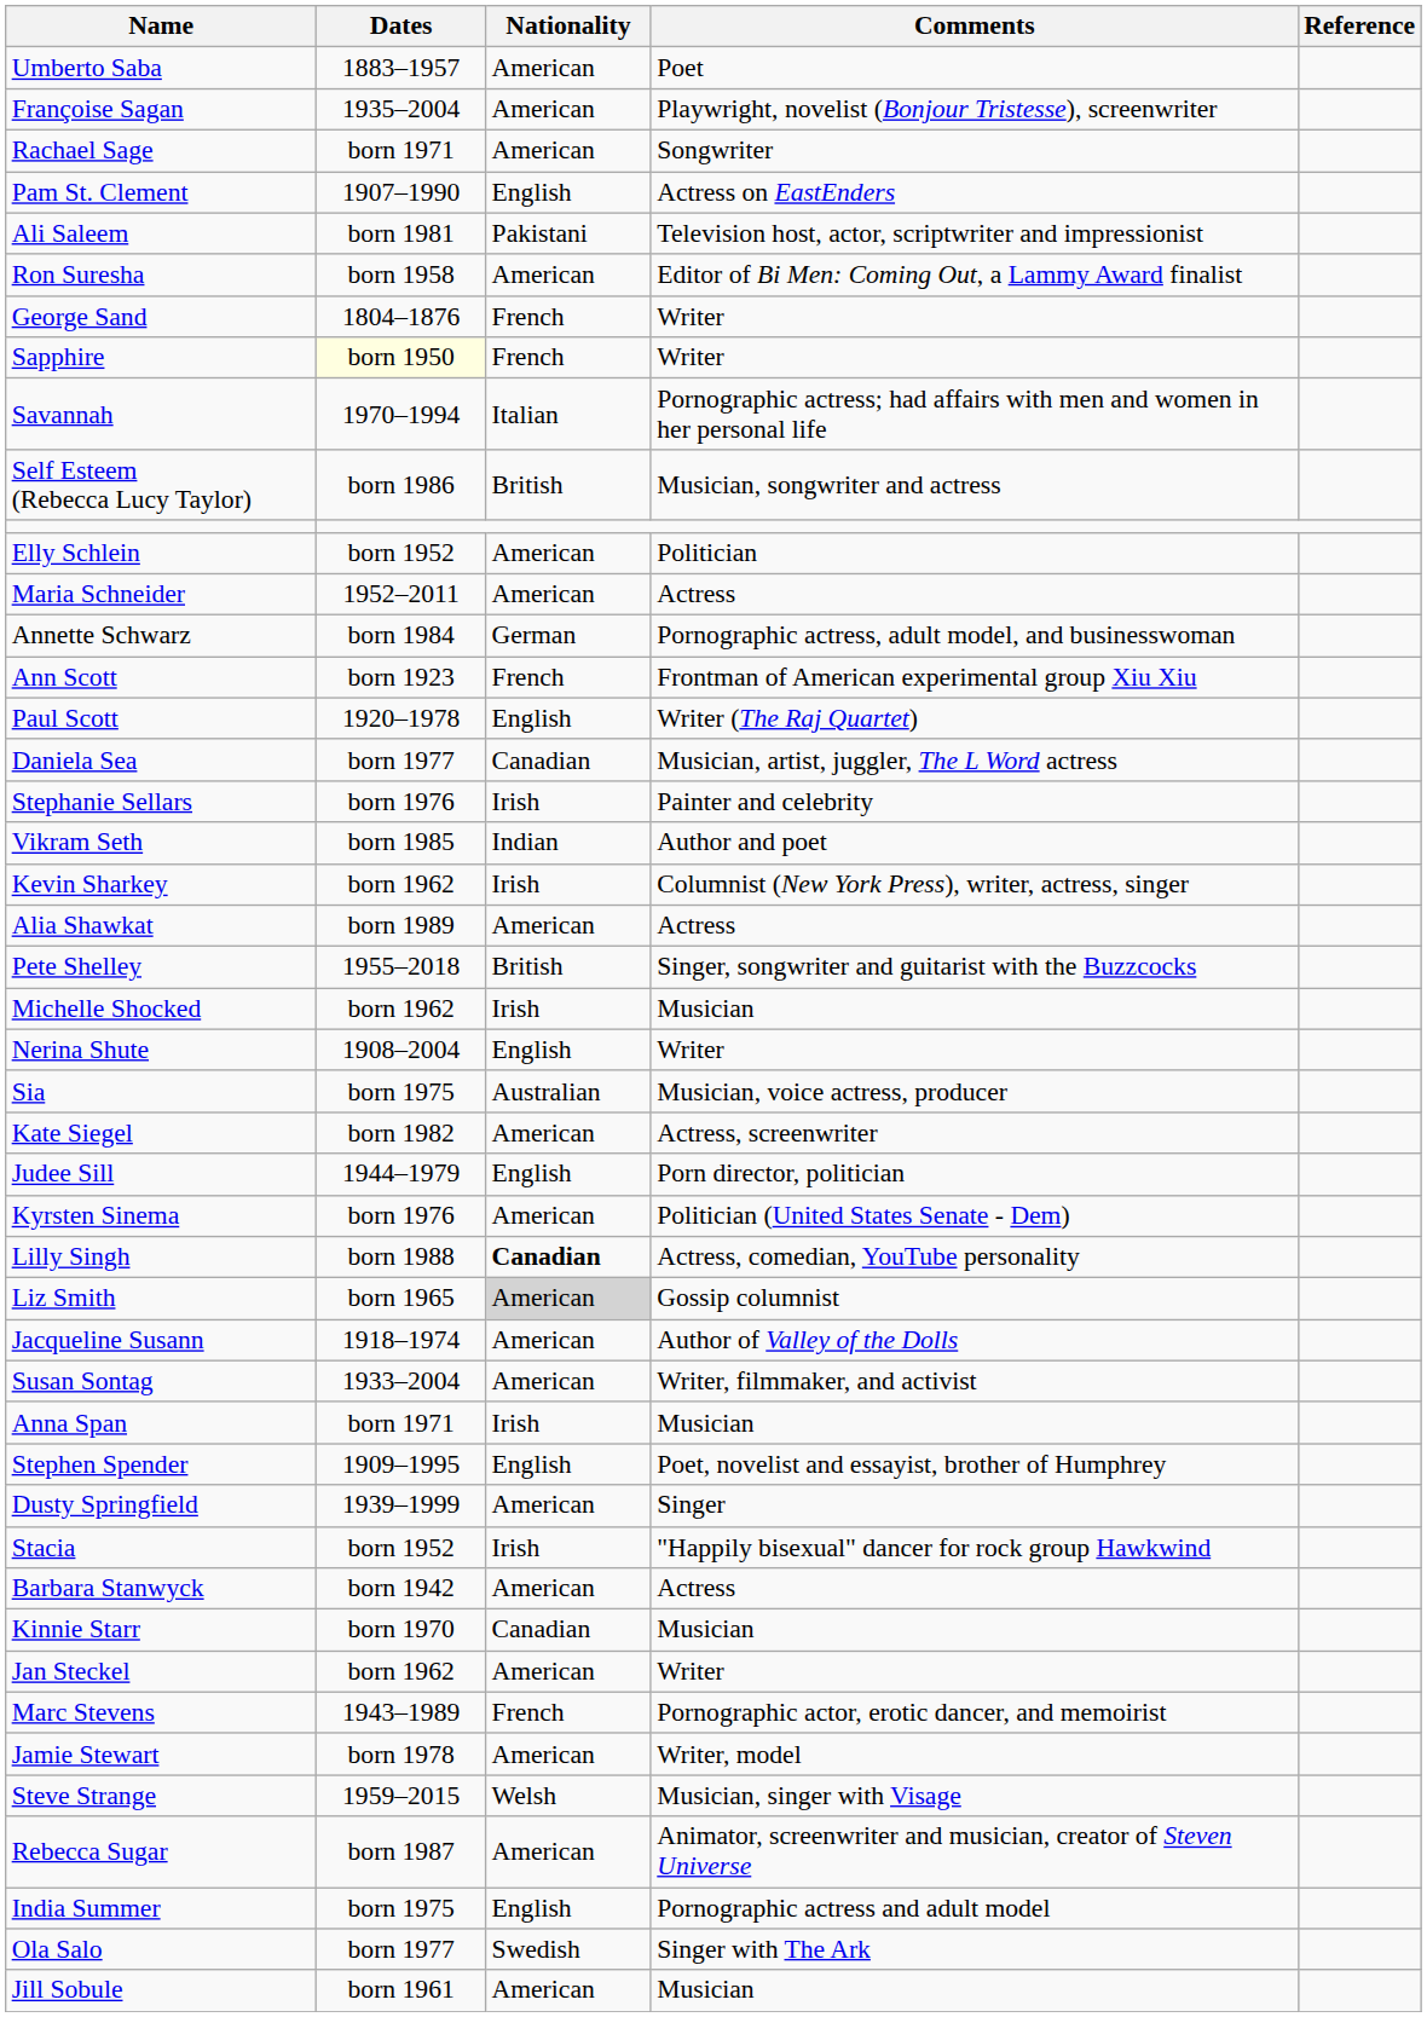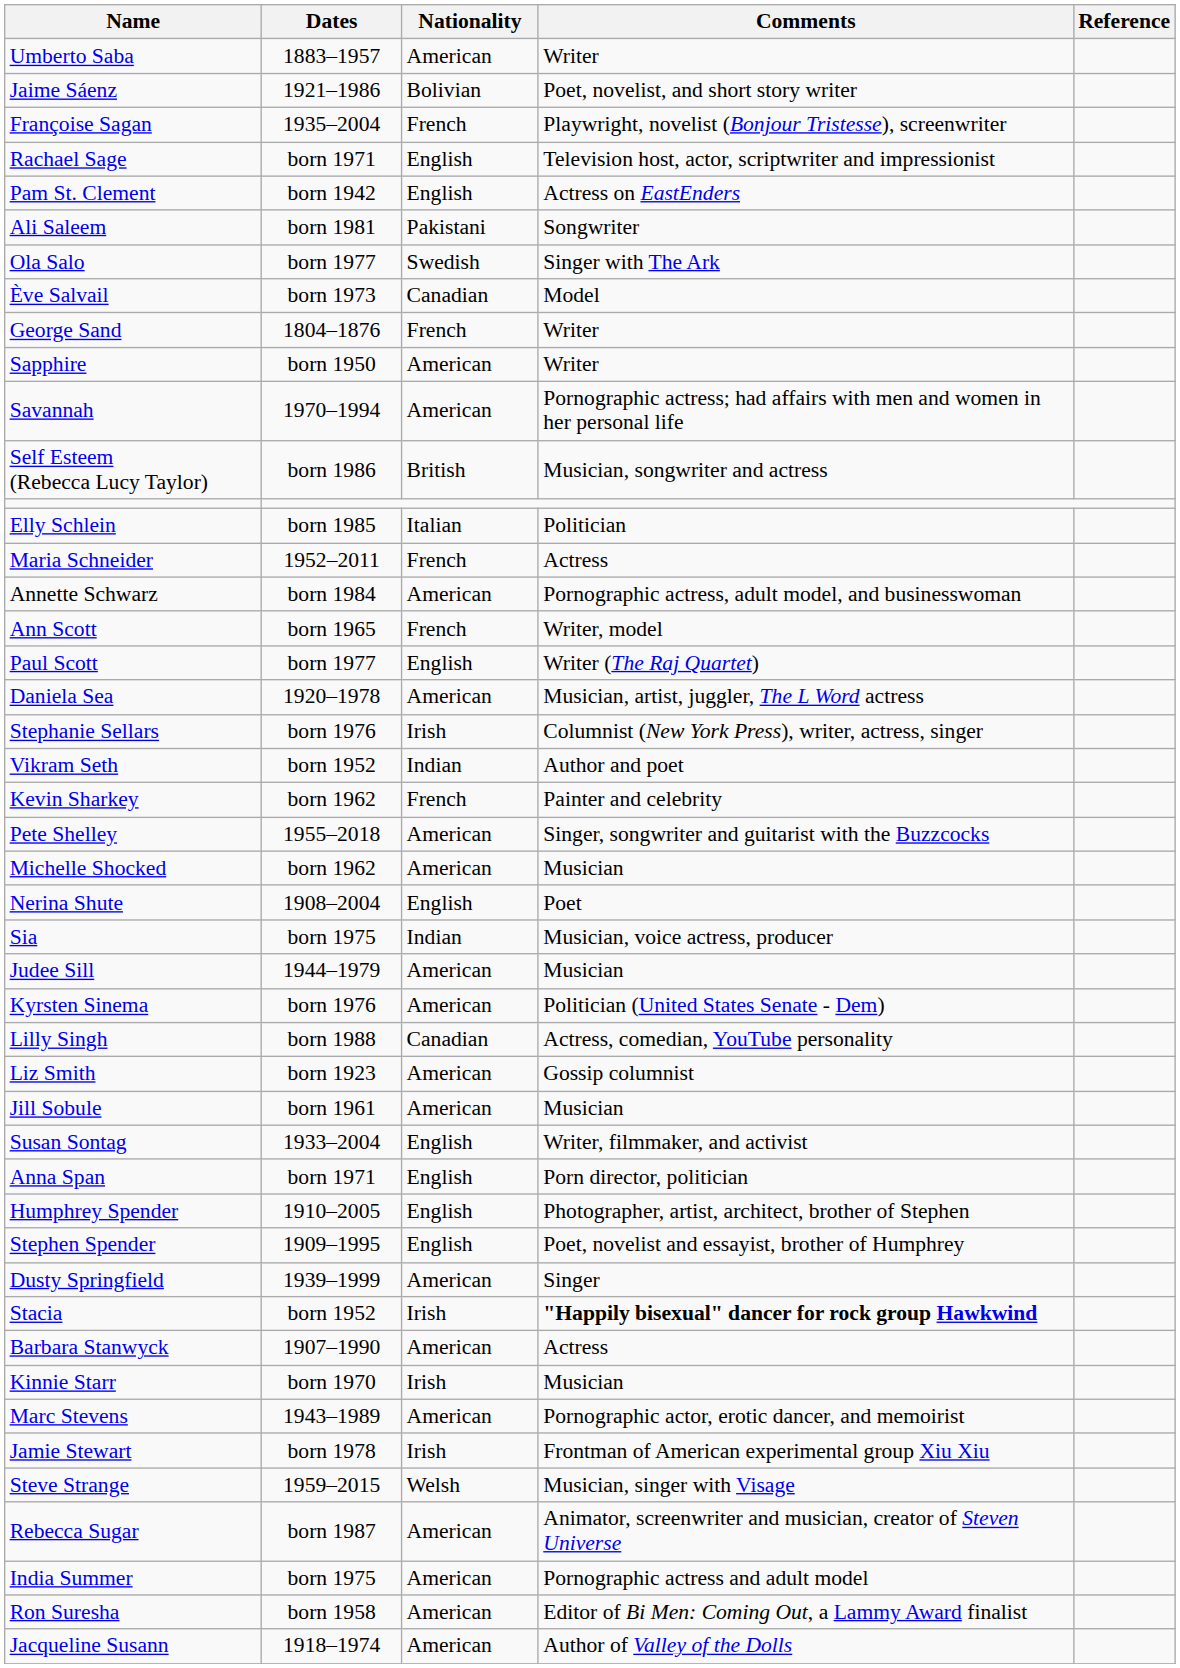 <table class="wikitable sortable plainrowheaders">
 <tr>
 <th style="width:24%;">Name</th>
 <th style="width:13%;">Dates</th>
 <th style="width:12%;">Nationality</th>
 <th style="width:53%;">Comments</th>
 <th style="width:3%;">Reference</th>
 </tr>
 <tr valign="top">
 <td><a href='#'>Umberto Saba</a></td>
 <td align=center>1883–1957</td>
 <td>American</td>
-<td>Poet</td>
+<td>Writer</td>
+<td></td>
+</tr>
+<tr>
+<td><a href='#'>Jaime Sáenz</a></td>
+<td align=center>1921–1986</td>
+<td>Bolivian</td>
+<td>Poet, novelist, and short story writer</td>
 <td></td>
 </tr>
 <tr>
 <td><a href='#'>Françoise Sagan</a></td>
 <td align=center>1935–2004</td>
-<td>American</td>
+<td>French</td>
 <td>Playwright, novelist (<em><a href='#'>Bonjour Tristesse</a></em>), screenwriter</td>
 <td></td>
 </tr>
 <tr>
 <td><a href='#'>Rachael Sage</a></td>
 <td align=center>born 1971</td>
-<td>American</td>
-<td>Songwriter</td>
+<td>English</td>
+<td>Television host, actor, scriptwriter and impressionist</td>
 <td></td>
 </tr>
 <tr>
 <td><a href='#'>Pam St. Clement</a></td>
-<td align=center>1907–1990</td>
+<td align=center>born 1942</td>
 <td>English</td>
 <td>Actress on <em><a href='#'>EastEnders</a></em></td>
 <td></td>
 </tr>
 <tr>
 <td><a href='#'>Ali Saleem</a></td>
 <td align=center>born 1981</td>
 <td>Pakistani</td>
-<td>Television host, actor, scriptwriter and impressionist</td>
+<td>Songwriter</td>
 <td></td>
 </tr>
 <tr>
-<td><a href='#'>Ron Suresha</a></td>
-<td align=center>born 1958</td>
-<td>American</td>
-<td>Editor of <em>Bi Men: Coming Out</em>, a <a href='#'>Lammy Award</a> finalist</td>
+<td><a href='#'>Ola Salo</a></td>
+<td align=center>born 1977</td>
+<td>Swedish</td>
+<td>Singer with <a href='#'>The Ark</a></td>
+<td></td>
+</tr>
+<tr>
+<td><a href='#'>Ève Salvail</a></td>
+<td align=center>born 1973</td>
+<td>Canadian</td>
+<td>Model</td>
 <td></td>
 </tr>
 <tr>
 <td><a href='#'>George Sand</a></td>
 <td align=center>1804–1876</td>
 <td>French</td>
 <td>Writer</td>
 <td></td>
 </tr>
 <tr>
 <td><a href='#'>Sapphire</a></td>
-<td align=center style="background: lightyellow;">born 1950</td>
-<td>French</td>
+<td align=center>born 1950</td>
+<td>American</td>
 <td>Writer</td>
 <td></td>
 </tr>
 <tr>
 <td><a href='#'>Savannah</a></td>
 <td align=center>1970–1994</td>
-<td>Italian</td>
+<td>American</td>
 <td>Pornographic actress; had affairs with men and women in her personal life</td>
 <td></td>
 </tr>
 <tr>
 <td><a href='#'>Self Esteem</a> <br> (Rebecca Lucy Taylor)</td>
 <td align=center>born 1986</td>
 <td>British</td>
 <td>Musician, songwriter and actress</td>
 <td></td>
 </tr>
 <tr>
 <td></td>
 </tr>
 <tr>
 <td><a href='#'>Elly Schlein</a></td>
-<td align=center>born 1952</td>
-<td>American</td>
+<td align=center>born 1985</td>
+<td>Italian</td>
 <td>Politician</td>
 <td></td>
 </tr>
 <tr>
 <td><a href='#'>Maria Schneider</a></td>
 <td align=center>1952–2011</td>
-<td>American</td>
+<td>French</td>
 <td>Actress</td>
 <td></td>
 </tr>
 <tr>
 <td>Annette Schwarz</td>
 <td align=center>born 1984</td>
-<td>German</td>
+<td>American</td>
 <td>Pornographic actress, adult model, and businesswoman</td>
 <td></td>
 </tr>
 <tr>
 <td><a href='#'>Ann Scott</a></td>
-<td align=center>born 1923</td>
+<td align=center>born 1965</td>
 <td>French</td>
-<td>Frontman of American experimental group <a href='#'>Xiu Xiu</a></td>
+<td>Writer, model</td>
 <td></td>
 </tr>
 <tr>
 <td><a href='#'>Paul Scott</a></td>
-<td align=center>1920–1978</td>
+<td align=center>born 1977</td>
 <td>English</td>
 <td>Writer (<em><a href='#'>The Raj Quartet</a></em>)</td>
 <td></td>
 </tr>
 <tr>
 <td><a href='#'>Daniela Sea</a></td>
-<td align=center>born 1977</td>
-<td>Canadian</td>
+<td align=center>1920–1978</td>
+<td>American</td>
 <td>Musician, artist, juggler, <em><a href='#'>The L Word</a></em> actress</td>
 <td></td>
 </tr>
 <tr>
 <td><a href='#'>Stephanie Sellars</a></td>
 <td align=center>born 1976</td>
 <td>Irish</td>
-<td>Painter and celebrity</td>
+<td>Columnist (<em>New York Press</em>), writer, actress, singer</td>
 <td></td>
 </tr>
 <tr>
 <td><a href='#'>Vikram Seth</a></td>
-<td align=center>born 1985</td>
+<td align=center>born 1952</td>
 <td>Indian</td>
 <td>Author and poet</td>
 <td></td>
 </tr>
 <tr>
 <td><a href='#'>Kevin Sharkey</a></td>
 <td align=center>born 1962</td>
-<td>Irish</td>
-<td>Columnist (<em>New York Press</em>), writer, actress, singer</td>
-<td></td>
-</tr>
-<tr>
-<td><a href='#'>Alia Shawkat</a></td>
-<td align=center>born 1989</td>
-<td>American</td>
-<td>Actress</td>
+<td>French</td>
+<td>Painter and celebrity</td>
 <td></td>
 </tr>
 <tr>
 <td><a href='#'>Pete Shelley</a></td>
 <td align=center>1955–2018</td>
-<td>British</td>
+<td>American</td>
 <td>Singer, songwriter and guitarist with the <a href='#'>Buzzcocks</a></td>
 <td></td>
 </tr>
 <tr>
 <td><a href='#'>Michelle Shocked</a></td>
 <td align=center>born 1962</td>
-<td>Irish</td>
+<td>American</td>
 <td>Musician</td>
 <td></td>
 </tr>
 <tr>
 <td><a href='#'>Nerina Shute</a></td>
 <td align=center>1908–2004</td>
 <td>English</td>
-<td>Writer</td>
+<td>Poet</td>
 <td></td>
 </tr>
 <tr>
 <td><a href='#'>Sia</a></td>
 <td align=center>born 1975</td>
-<td>Australian</td>
+<td>Indian</td>
 <td>Musician, voice actress, producer</td>
-<td></td>
-</tr>
-<tr>
-<td><a href='#'>Kate Siegel</a></td>
-<td align=center>born 1982</td>
-<td>American</td>
-<td>Actress, screenwriter</td>
 <td></td>
 </tr>
 <tr>
 <td><a href='#'>Judee Sill</a></td>
 <td align=center>1944–1979</td>
-<td>English</td>
-<td>Porn director, politician</td>
+<td>American</td>
+<td>Musician</td>
 <td></td>
 </tr>
 <tr>
 <td><a href='#'>Kyrsten Sinema</a></td>
 <td align=center>born 1976</td>
 <td>American</td>
 <td>Politician (<a href='#'>United States Senate</a> - <a href='#'>Dem</a>)</td>
 <td></td>
 </tr>
 <tr>
 <td><a href='#'>Lilly Singh</a></td>
 <td align=center>born 1988</td>
-<td><strong>Canadian</strong></td>
+<td>Canadian</td>
 <td>Actress, comedian, <a href='#'>YouTube</a> personality</td>
 <td></td>
 </tr>
 <tr>
 <td><a href='#'>Liz Smith</a></td>
-<td align=center>born 1965</td>
-<td style="background: lightgrey;">American</td>
+<td align=center>born 1923</td>
+<td>American</td>
 <td>Gossip columnist</td>
 <td></td>
 </tr>
 <tr>
-<td><a href='#'>Jacqueline Susann</a></td>
-<td align=center>1918–1974</td>
+<td><a href='#'>Jill Sobule</a></td>
+<td align=center>born 1961</td>
 <td>American</td>
-<td>Author of <em><a href='#'>Valley of the Dolls</a></em></td>
+<td>Musician</td>
 <td></td>
 </tr>
 <tr>
 <td><a href='#'>Susan Sontag</a></td>
 <td align=center>1933–2004</td>
-<td>American</td>
+<td>English</td>
 <td>Writer, filmmaker, and activist</td>
 <td></td>
 </tr>
 <tr>
 <td><a href='#'>Anna Span</a></td>
 <td align=center>born 1971</td>
-<td>Irish</td>
-<td>Musician</td>
+<td>English</td>
+<td>Porn director, politician</td>
+<td></td>
+</tr>
+<tr>
+<td><a href='#'>Humphrey Spender</a></td>
+<td align=center>1910–2005</td>
+<td>English</td>
+<td>Photographer, artist, architect, brother of Stephen</td>
 <td></td>
 </tr>
 <tr>
 <td><a href='#'>Stephen Spender</a></td>
 <td align=center>1909–1995</td>
 <td>English</td>
 <td>Poet, novelist and essayist, brother of Humphrey</td>
 <td></td>
 </tr>
 <tr>
 <td><a href='#'>Dusty Springfield</a></td>
 <td align=center>1939–1999</td>
 <td>American</td>
 <td>Singer</td>
 <td></td>
 </tr>
 <tr>
 <td><a href='#'>Stacia</a></td>
 <td align=center>born 1952</td>
 <td>Irish</td>
-<td>"Happily bisexual" dancer for rock group <a href='#'>Hawkwind</a></td>
+<td><strong>"Happily bisexual" dancer for rock group <a href='#'>Hawkwind</a></strong></td>
 <td></td>
 </tr>
 <tr>
 <td><a href='#'>Barbara Stanwyck</a></td>
-<td align=center>born 1942</td>
+<td align=center>1907–1990</td>
 <td>American</td>
 <td>Actress</td>
 <td></td>
 </tr>
 <tr>
 <td><a href='#'>Kinnie Starr</a></td>
 <td align=center>born 1970</td>
-<td>Canadian</td>
+<td>Irish</td>
 <td>Musician</td>
-<td></td>
-</tr>
-<tr>
-<td><a href='#'>Jan Steckel</a></td>
-<td align=center>born 1962</td>
-<td>American</td>
-<td>Writer</td>
 <td></td>
 </tr>
 <tr>
 <td><a href='#'>Marc Stevens</a></td>
 <td align=center>1943–1989</td>
-<td>French</td>
+<td>American</td>
 <td>Pornographic actor, erotic dancer, and memoirist</td>
 <td></td>
 </tr>
 <tr>
 <td><a href='#'>Jamie Stewart</a></td>
 <td align=center>born 1978</td>
-<td>American</td>
-<td>Writer, model</td>
+<td>Irish</td>
+<td>Frontman of American experimental group <a href='#'>Xiu Xiu</a></td>
 <td></td>
 </tr>
 <tr>
 <td><a href='#'>Steve Strange</a></td>
 <td align=center>1959–2015</td>
 <td>Welsh</td>
 <td>Musician, singer with <a href='#'>Visage</a></td>
 <td></td>
 </tr>
 <tr>
 <td><a href='#'>Rebecca Sugar</a></td>
 <td align=center>born 1987</td>
 <td>American</td>
 <td>Animator, screenwriter and musician, creator of <em><a href='#'>Steven Universe</a></em></td>
 <td></td>
 </tr>
 <tr>
 <td><a href='#'>India Summer</a></td>
 <td align=center>born 1975</td>
-<td>English</td>
+<td>American</td>
 <td>Pornographic actress and adult model</td>
 <td></td>
 </tr>
 <tr>
-<td><a href='#'>Ola Salo</a></td>
-<td align=center>born 1977</td>
-<td>Swedish</td>
-<td>Singer with <a href='#'>The Ark</a></td>
+<td><a href='#'>Ron Suresha</a></td>
+<td align=center>born 1958</td>
+<td>American</td>
+<td>Editor of <em>Bi Men: Coming Out</em>, a <a href='#'>Lammy Award</a> finalist</td>
 <td></td>
 </tr>
 <tr>
-<td><a href='#'>Jill Sobule</a></td>
-<td align=center>born 1961</td>
+<td><a href='#'>Jacqueline Susann</a></td>
+<td align=center>1918–1974</td>
 <td>American</td>
-<td>Musician</td>
+<td>Author of <em><a href='#'>Valley of the Dolls</a></em></td>
 <td></td>
 </tr>
 </table>
